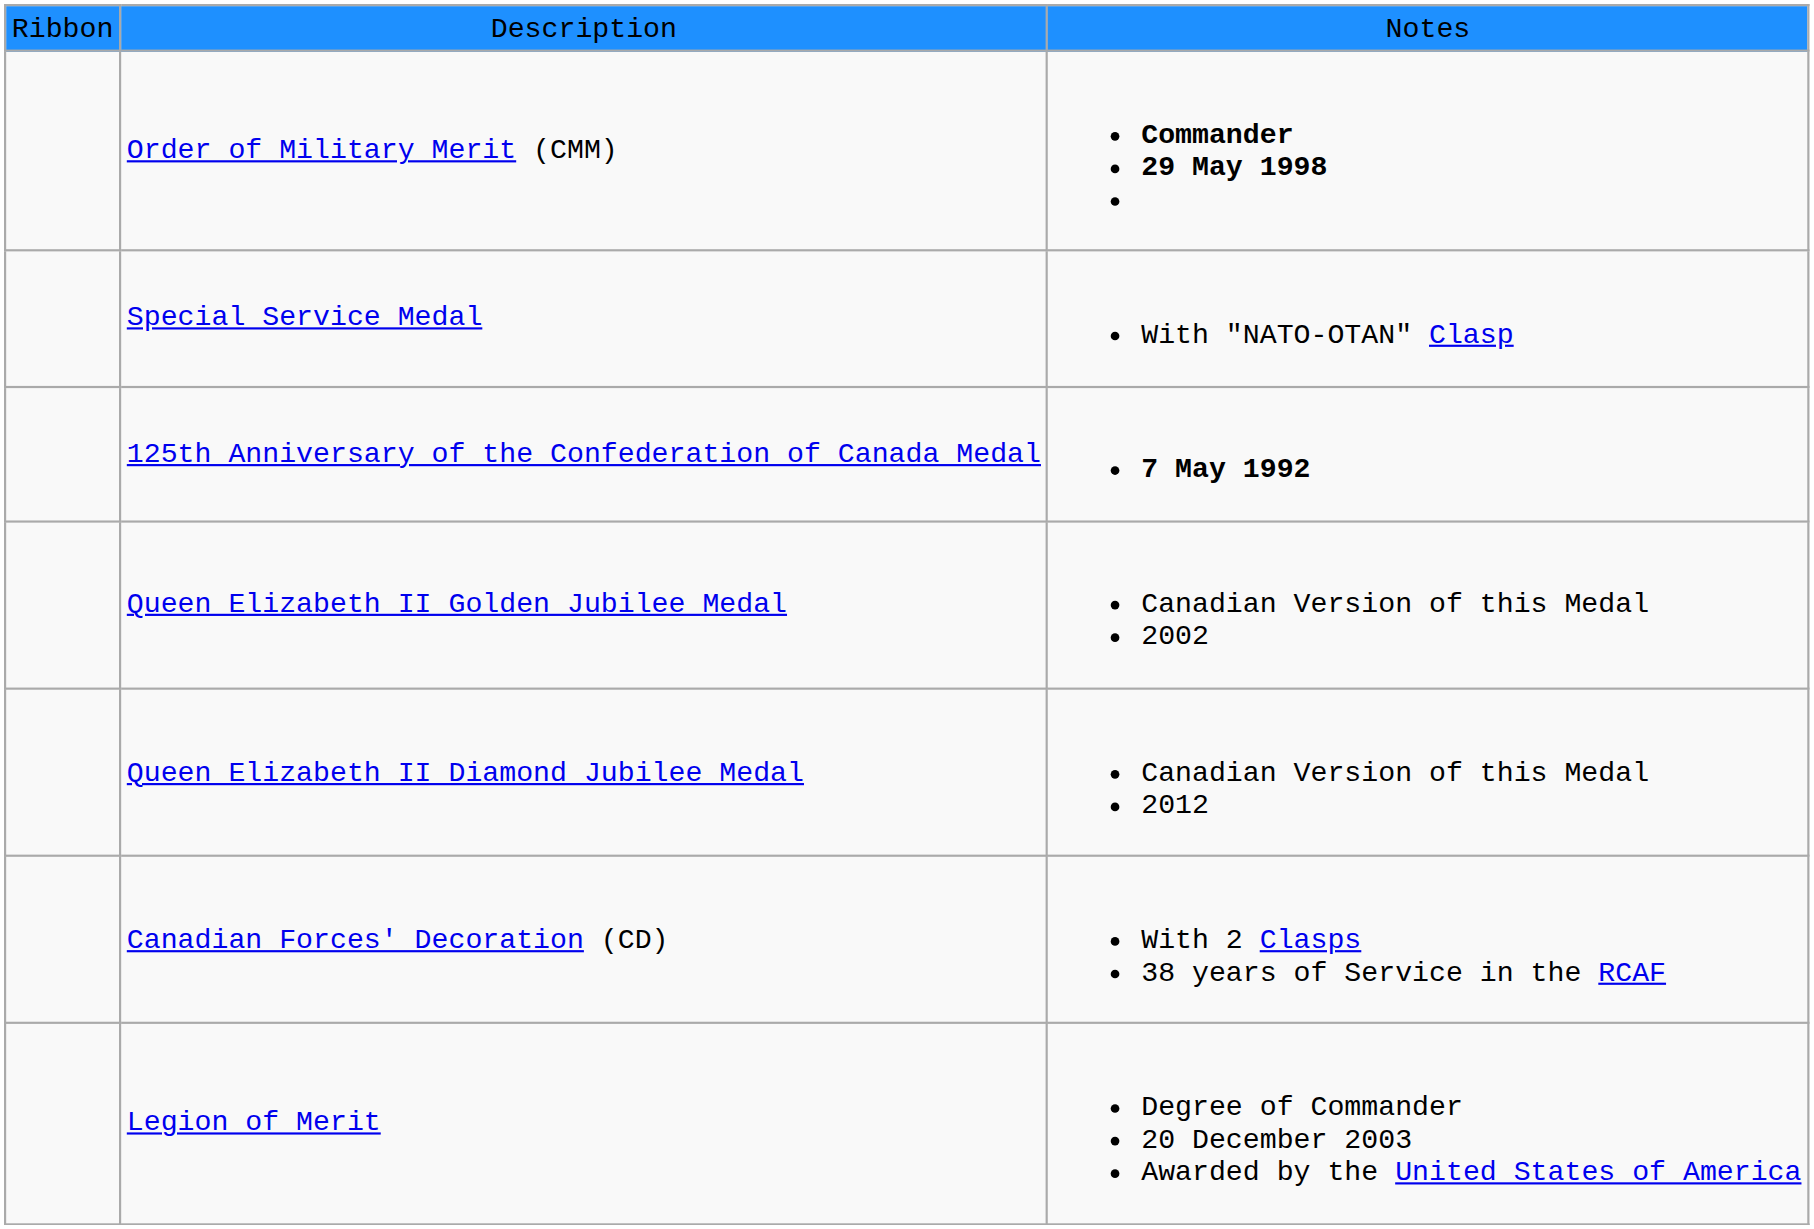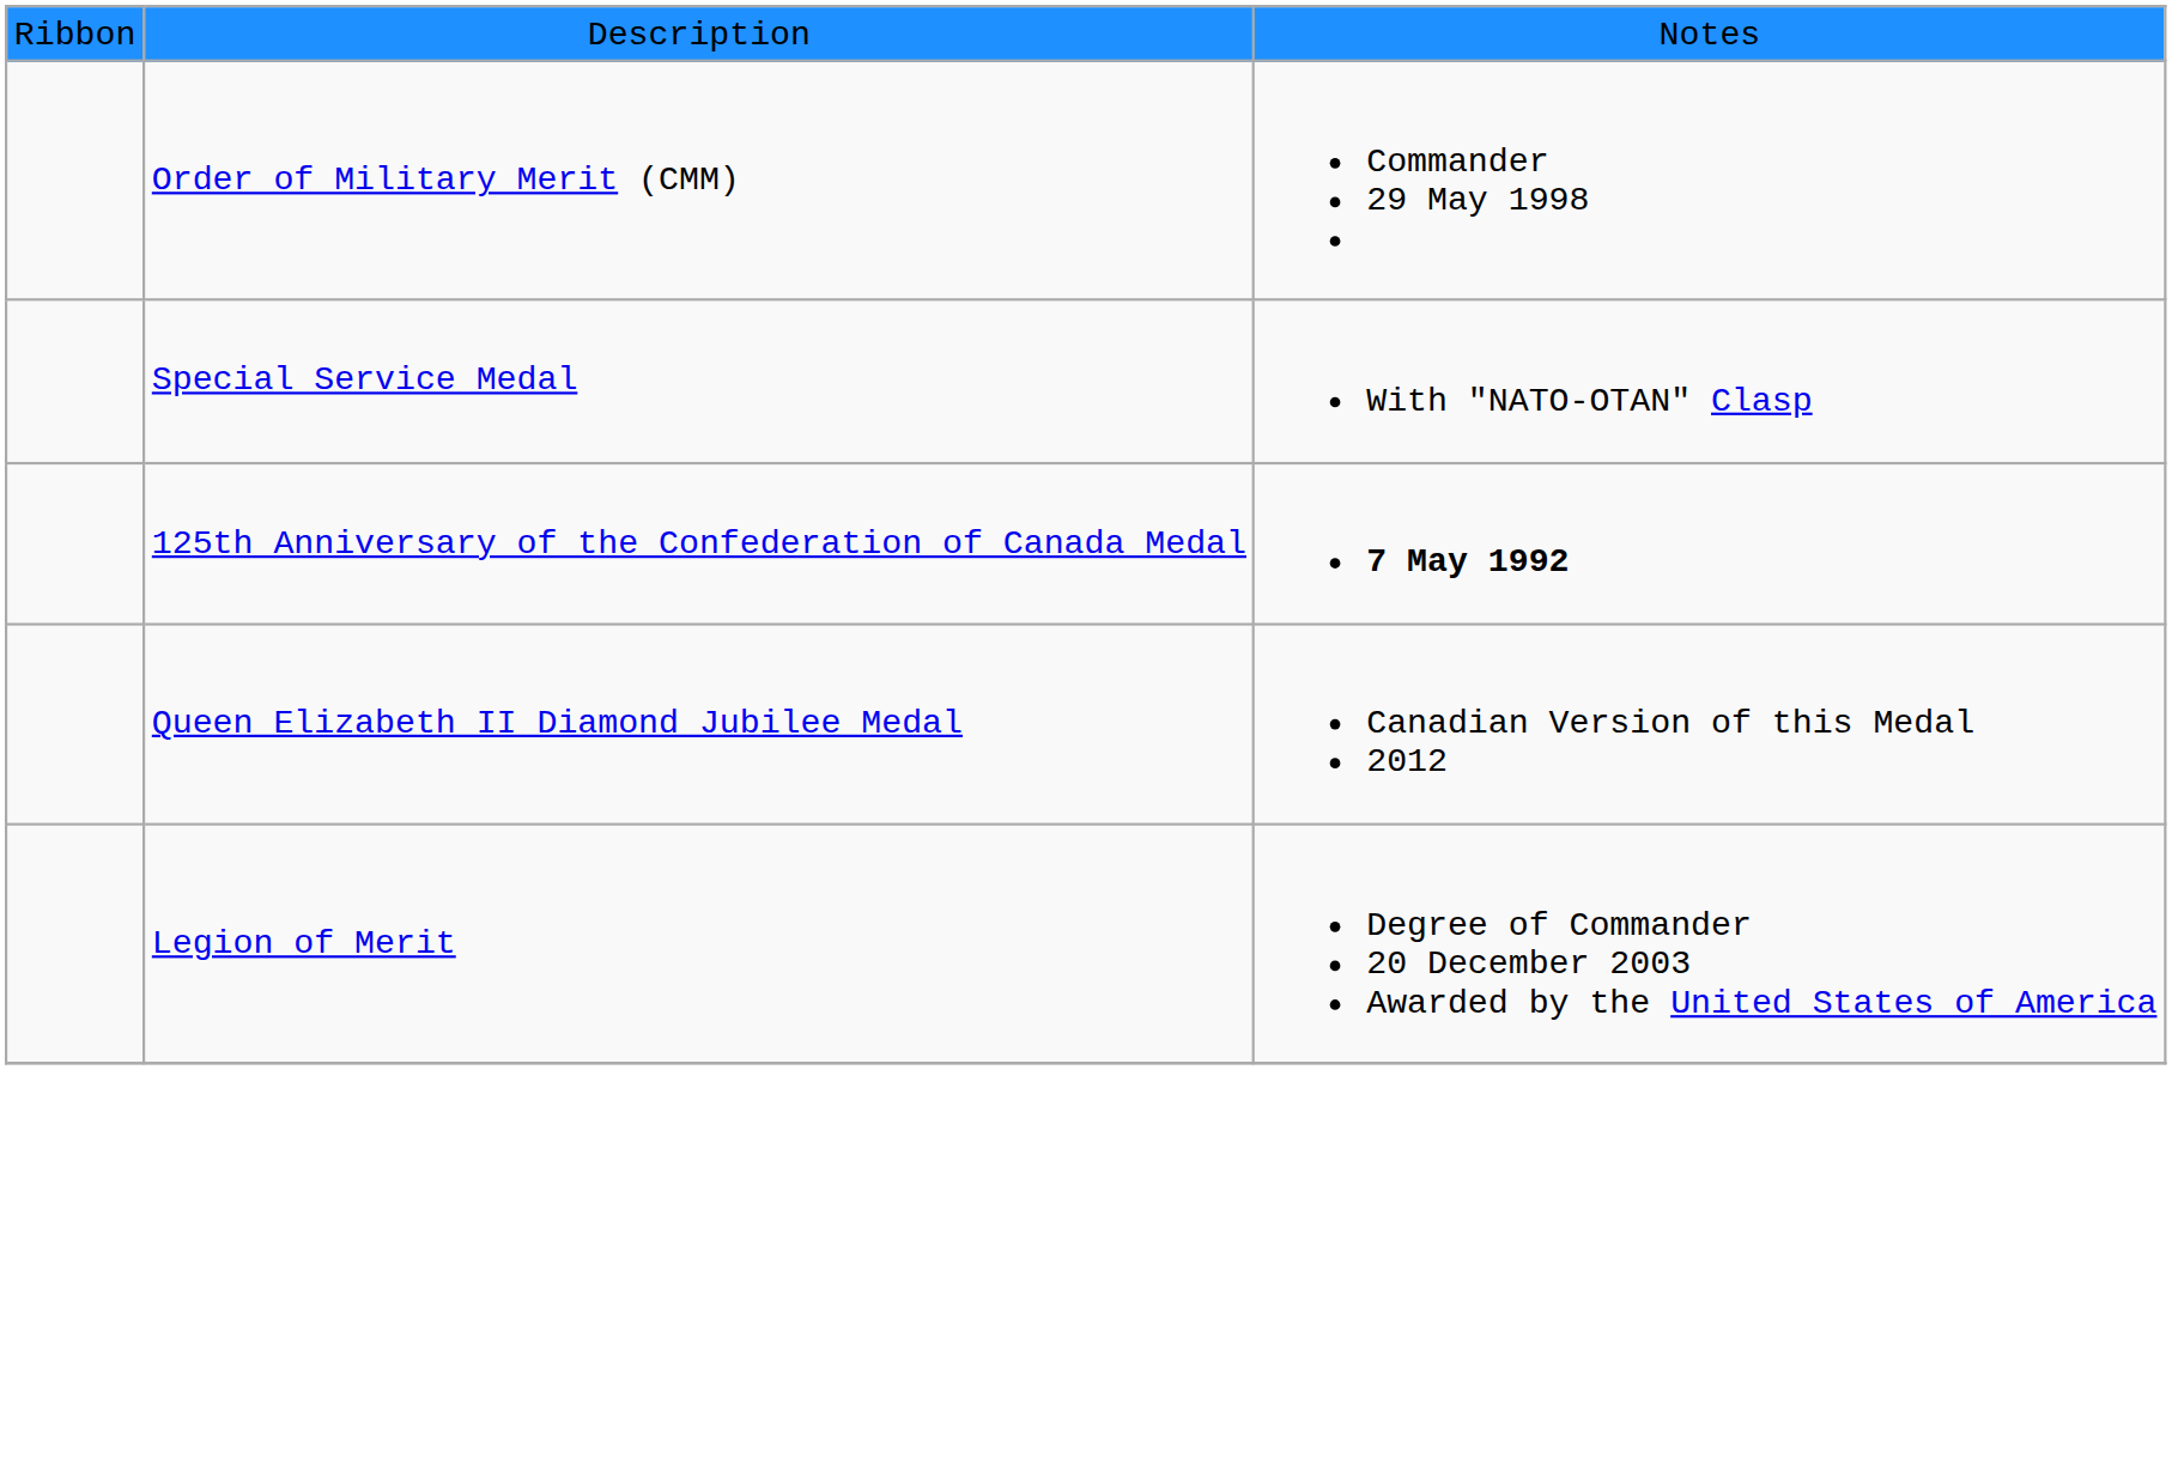 <table class="wikitable" style="text-align:left;">
 <tr style="background:DodgerBlue;" align="center">
 <td>Ribbon</td>
 <td>Description</td>
 <td>Notes</td>
 </tr>
 <tr>
 <td></td>
 <td><a href='#'>Order of Military Merit</a> (CMM)</td>
-<td><strong><br><ul><li>Commander</li><li>29 May 1998</li><li></li></ul></strong></td>
+<td><br><ul><li>Commander</li><li>29 May 1998</li><li></li></ul></td>
 </tr>
 <tr>
 <td></td>
 <td><a href='#'>Special Service Medal</a></td>
 <td><br><ul><li>With "NATO-OTAN" <a href='#'>Clasp</a></li></ul></td>
 </tr>
 <tr>
 <td></td>
 <td><a href='#'>125th Anniversary of the Confederation of Canada Medal</a></td>
 <td><strong><br><ul><li>7 May 1992</li></ul></strong></td>
 </tr>
 <tr>
 <td></td>
-<td><a href='#'>Queen Elizabeth II Golden Jubilee Medal</a></td>
-<td><br><ul><li>Canadian Version of this Medal</li><li>2002</li></ul></td>
-</tr>
-<tr>
-<td></td>
 <td><a href='#'>Queen Elizabeth II Diamond Jubilee Medal</a></td>
 <td><br><ul><li>Canadian Version of this Medal</li><li>2012</li></ul></td>
-</tr>
-<tr>
-<td></td>
-<td><a href='#'>Canadian Forces' Decoration</a> (CD)</td>
-<td><br><ul><li>With 2 <a href='#'>Clasps</a></li><li>38 years of Service in the <a href='#'>RCAF</a></li></ul></td>
 </tr>
 <tr>
 <td></td>
 <td><a href='#'>Legion of Merit</a></td>
 <td><br><ul><li>Degree of Commander</li><li>20 December 2003</li><li>Awarded by the <a href='#'>United States of America</a></li></ul></td>
 </tr>
 <tr>
 </tr>
 </table>
